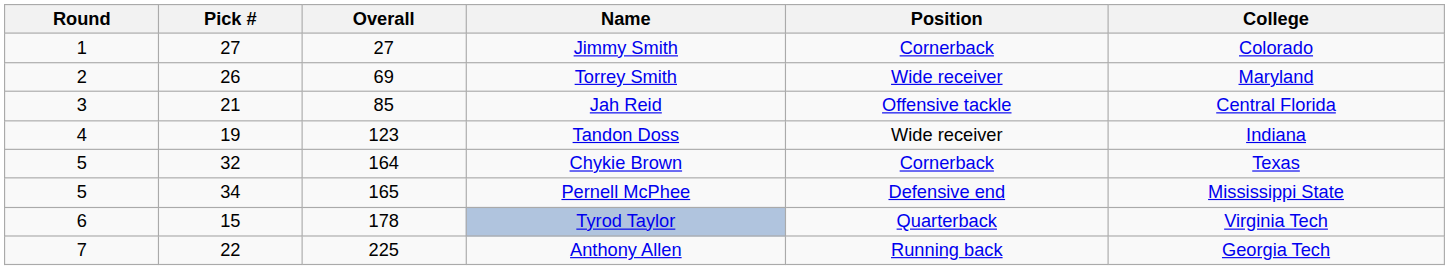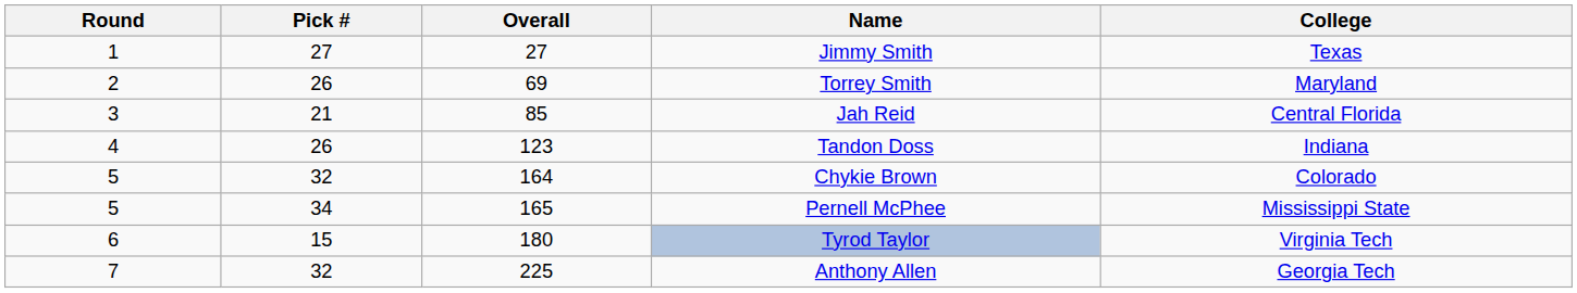 <table class="wikitable sortable sortable" style="width: 100%; text-align:center">
 <tr>
 <th>Round</th>
 <th>Pick #</th>
 <th>Overall</th>
 <th>Name</th>
-<th>Position</th>
 <th>College</th>
 </tr>
 <tr>
 <td>1</td>
 <td>27</td>
 <td>27</td>
 <td><a href='#'>Jimmy Smith</a></td>
-<td><a href='#'>Cornerback</a></td>
-<td><a href='#'>Colorado</a></td>
+<td><a href='#'>Texas</a></td>
 </tr>
 <tr>
 <td>2</td>
 <td>26</td>
 <td>69</td>
 <td><a href='#'>Torrey Smith</a></td>
-<td><a href='#'>Wide receiver</a></td>
 <td><a href='#'>Maryland</a></td>
 </tr>
 <tr>
 <td>3</td>
 <td>21</td>
 <td>85</td>
 <td><a href='#'>Jah Reid</a></td>
-<td><a href='#'>Offensive tackle</a></td>
 <td><a href='#'>Central Florida</a></td>
 </tr>
 <tr>
 <td>4</td>
-<td>19</td>
+<td>26</td>
 <td>123</td>
 <td><a href='#'>Tandon Doss</a></td>
-<td>Wide receiver</td>
 <td><a href='#'>Indiana</a></td>
 </tr>
 <tr>
 <td>5</td>
 <td>32</td>
 <td>164</td>
 <td><a href='#'>Chykie Brown</a></td>
-<td><a href='#'>Cornerback</a></td>
-<td><a href='#'>Texas</a></td>
+<td><a href='#'>Colorado</a></td>
 </tr>
 <tr>
 <td>5</td>
 <td>34</td>
 <td>165</td>
 <td><a href='#'>Pernell McPhee</a></td>
-<td><a href='#'>Defensive end</a></td>
 <td><a href='#'>Mississippi State</a></td>
 </tr>
 <tr>
 <td>6</td>
 <td>15</td>
-<td>178</td>
+<td>180</td>
 <td style="background:lightsteelblue;"><a href='#'>Tyrod Taylor</a></td>
-<td><a href='#'>Quarterback</a></td>
 <td><a href='#'>Virginia Tech</a></td>
 </tr>
 <tr>
 <td>7</td>
-<td>22</td>
+<td>32</td>
 <td>225</td>
 <td><a href='#'>Anthony Allen</a></td>
-<td><a href='#'>Running back</a></td>
 <td><a href='#'>Georgia Tech</a></td>
 </tr>
 </table>
